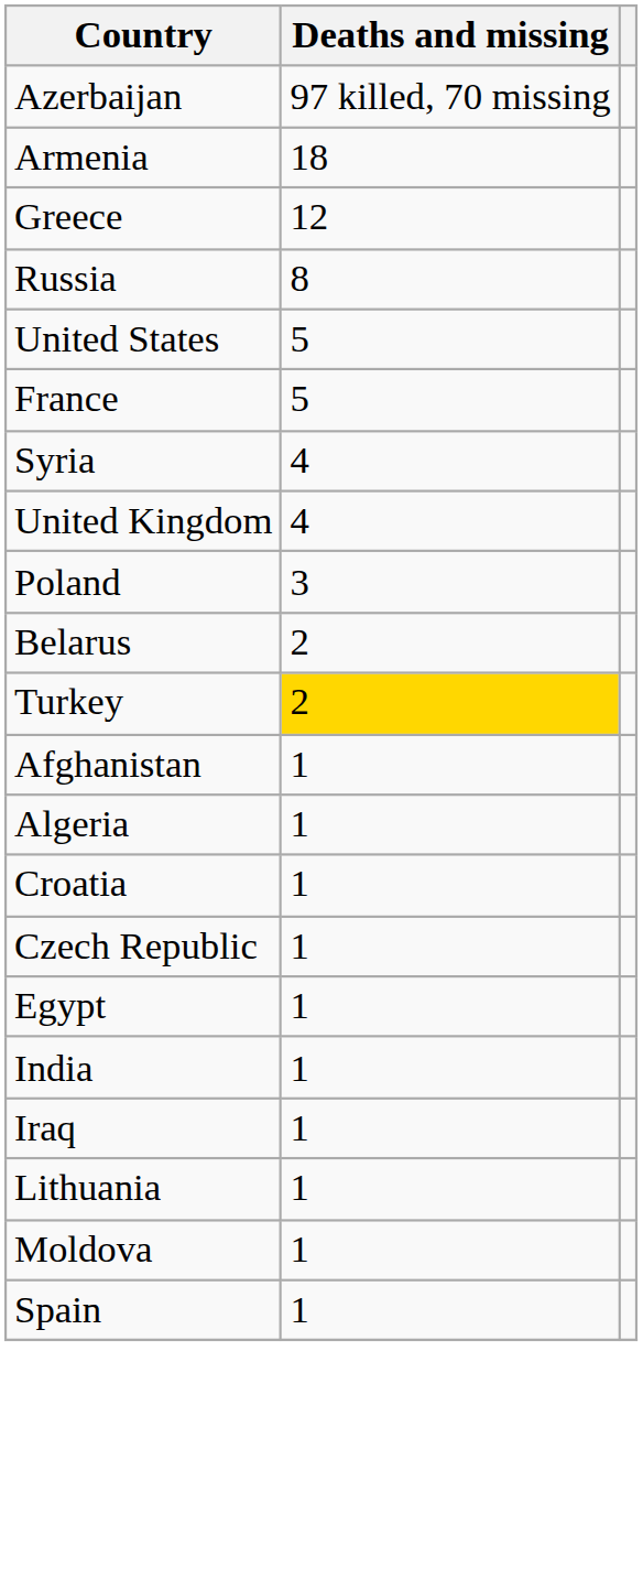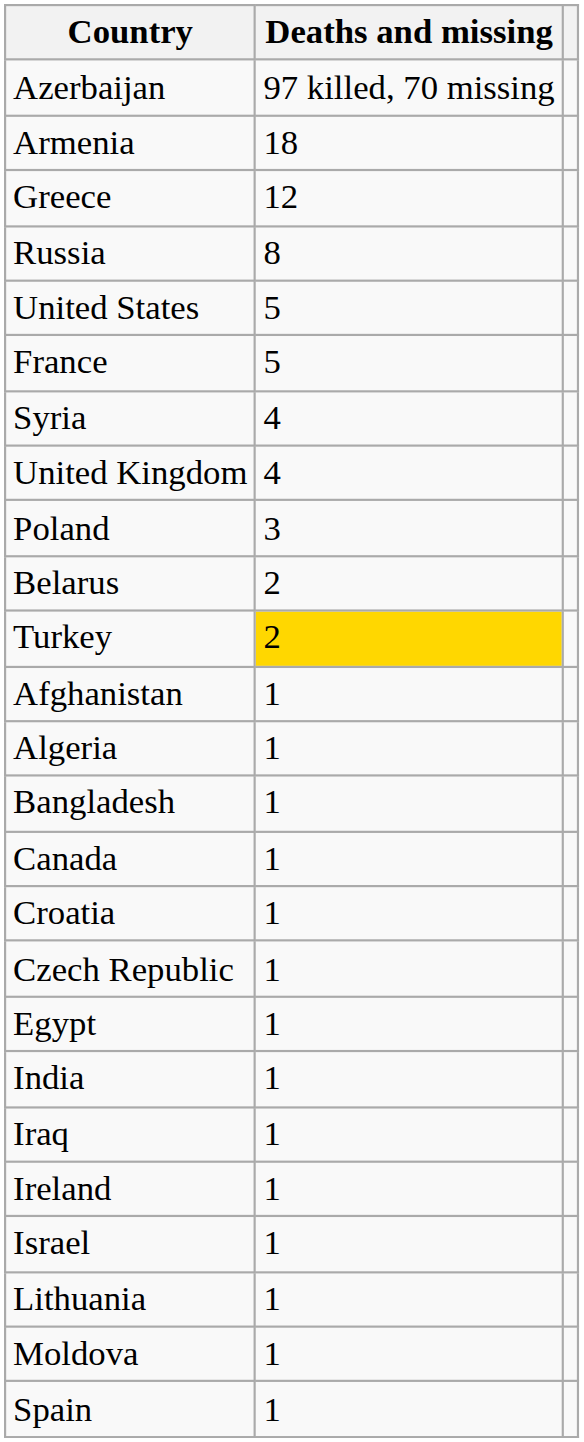 <table class="wikitable sortable">
 <tr>
 <th>Country</th>
 <th>Deaths and missing</th>
 <th class="unsortable"></th>
 </tr>
 <tr>
 <td>Azerbaijan</td>
 <td>97 killed, 70 missing</td>
 <td></td>
 </tr>
 <tr>
 <td>Armenia</td>
 <td>18</td>
 <td></td>
 </tr>
 <tr>
 <td>Greece</td>
 <td>12</td>
 <td></td>
 </tr>
 <tr>
 <td>Russia</td>
 <td>8</td>
 <td></td>
 </tr>
 <tr>
 <td>United States</td>
 <td>5</td>
 <td></td>
 </tr>
 <tr>
 <td>France</td>
 <td>5</td>
 <td></td>
 </tr>
 <tr>
 <td>Syria</td>
 <td>4</td>
 <td></td>
 </tr>
 <tr>
 <td>United Kingdom</td>
 <td>4</td>
 <td></td>
 </tr>
 <tr>
 <td>Poland</td>
 <td>3</td>
 <td></td>
 </tr>
 <tr>
 <td>Belarus</td>
 <td>2</td>
 <td></td>
 </tr>
 <tr>
 <td>Turkey</td>
 <td style="background: gold;">2</td>
 <td></td>
 </tr>
 <tr>
 <td>Afghanistan</td>
 <td>1</td>
 <td></td>
 </tr>
 <tr>
 <td>Algeria</td>
 <td>1</td>
 <td></td>
 </tr>
 <tr>
+<td>Bangladesh</td>
+<td>1</td>
+<td></td>
+</tr>
+<tr>
+<td>Canada</td>
+<td>1</td>
+<td></td>
+</tr>
+<tr>
 <td>Croatia</td>
 <td>1</td>
 <td></td>
 </tr>
 <tr>
 <td>Czech Republic</td>
 <td>1</td>
 <td></td>
 </tr>
 <tr>
 <td>Egypt</td>
 <td>1</td>
 <td></td>
 </tr>
 <tr>
 <td>India</td>
 <td>1</td>
 <td></td>
 </tr>
 <tr>
 <td>Iraq</td>
 <td>1</td>
 <td></td>
 </tr>
 <tr>
+<td>Ireland</td>
+<td>1</td>
+<td></td>
+</tr>
+<tr>
+<td>Israel</td>
+<td>1</td>
+<td></td>
+</tr>
+<tr>
 <td>Lithuania</td>
 <td>1</td>
 <td></td>
 </tr>
 <tr>
 <td>Moldova</td>
 <td>1</td>
 <td></td>
 </tr>
 <tr>
 <td>Spain</td>
 <td>1</td>
 <td></td>
 </tr>
 <tr>
 </tr>
 </table>
